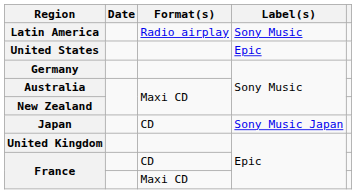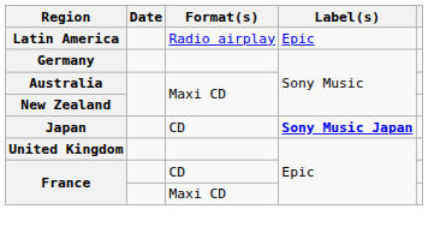 <table class="wikitable plainrowheaders">
 <tr>
 <th scope="col">Region</th>
 <th scope="col">Date</th>
 <th scope="col">Format(s)</th>
 <th scope="col">Label(s)</th>
 <th scope="col"></th>
 </tr>
 <tr>
 <th scope="row">Latin America</th>
 <td></td>
 <td><a href='#'>Radio airplay</a></td>
-<td><a href='#'>Sony Music</a></td>
-<td></td>
-</tr>
-<tr>
-<th scope="row">United States</th>
-<td></td>
-<td></td>
 <td><a href='#'>Epic</a></td>
 <td></td>
 </tr>
 <tr>
 <th scope="row">Germany</th>
 <td></td>
 <td></td>
 <td rowspan="3">Sony Music</td>
 <td></td>
 </tr>
 <tr>
 <th scope="row">Australia</th>
 <td rowspan="2"></td>
 <td rowspan="2">Maxi CD</td>
 <td></td>
 </tr>
 <tr>
 <th scope="row">New Zealand</th>
 <td></td>
 </tr>
 <tr>
 <th scope="row">Japan</th>
 <td></td>
 <td>CD</td>
-<td><a href='#'>Sony Music Japan</a></td>
+<td><strong><a href='#'>Sony Music Japan</a></strong></td>
 <td></td>
 </tr>
 <tr>
 <th scope="row">United Kingdom</th>
 <td></td>
 <td></td>
 <td rowspan="3">Epic</td>
 <td></td>
 </tr>
 <tr>
 <th scope="row" rowspan="2">France</th>
 <td></td>
 <td>CD</td>
 <td></td>
 </tr>
 <tr>
 <td></td>
 <td>Maxi CD</td>
 <td></td>
 </tr>
 </table>
